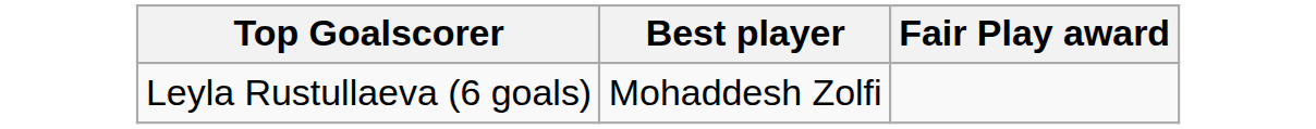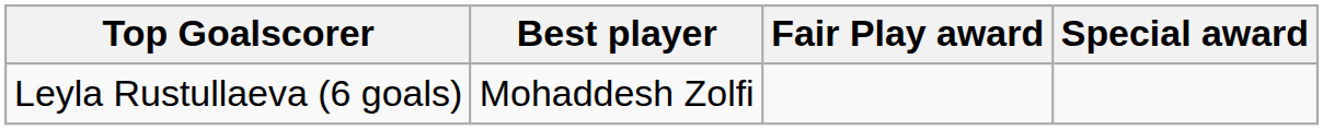 <table class="wikitable" style="text-align: center; margin: 0 auto;">
 <tr>
 <th>Top Goalscorer</th>
 <th>Best player</th>
 <th>Fair Play award</th>
+<th>Special award</th>
 </tr>
 <tr>
 <td> Leyla Rustullaeva (6 goals)</td>
 <td> Mohaddesh Zolfi</td>
 <td></td>
+<td></td>
 </tr>
 </table>
